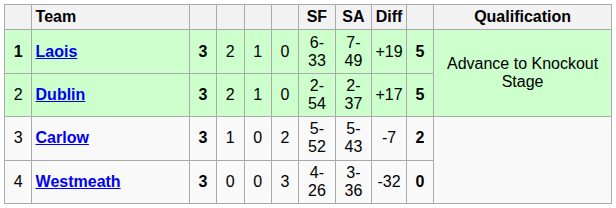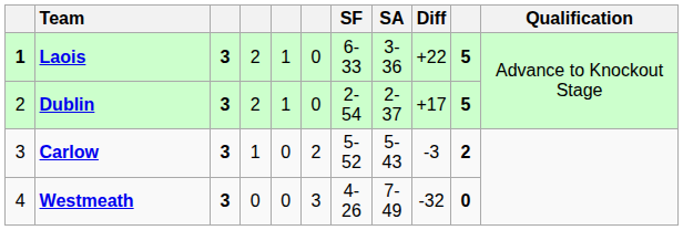 <table class="wikitable" style="text-align:center">
 <tr>
 <th width="20"></th>
 <th width="150" style="text-align:left;">Team</th>
 <th width="20"></th>
 <th width="20"></th>
 <th width="20"></th>
 <th width="20"></th>
 <th>SF</th>
 <th>SA</th>
 <th>Diff</th>
 <th width="20"></th>
 <th>Qualification</th>
 </tr>
 <tr style="background:#ccffcc">
 <td><strong>1</strong></td>
 <td align="left"> <a href='#'><strong>Laois</strong></a></td>
 <td><strong>3</strong></td>
 <td>2</td>
 <td>1</td>
 <td>0</td>
 <td>6-33</td>
-<td>7-49</td>
-<td>+19</td>
+<td>3-36</td>
+<td>+22</td>
 <td><strong>5</strong></td>
 <td rowspan="2">Advance to Knockout Stage</td>
 </tr>
 <tr style="background:#ccffcc">
 <td>2</td>
 <td align="left"> <a href='#'><strong>Dublin</strong></a></td>
 <td><strong>3</strong></td>
 <td>2</td>
 <td>1</td>
 <td>0</td>
 <td>2-54</td>
 <td>2-37</td>
 <td>+17</td>
 <td><strong>5</strong></td>
 </tr>
 <tr>
 <td>3</td>
 <td align="left"><strong> <a href='#'>Carlow</a></strong></td>
 <td><strong>3</strong></td>
 <td>1</td>
 <td>0</td>
 <td>2</td>
 <td>5-52</td>
 <td>5-43</td>
-<td>-7</td>
+<td>-3</td>
 <td><strong>2</strong></td>
 <td rowspan="2"></td>
 </tr>
 <tr>
 <td>4</td>
 <td align="left"> <strong><a href='#'>Westmeath</a></strong></td>
 <td><strong>3</strong></td>
 <td>0</td>
 <td>0</td>
 <td>3</td>
 <td>4-26</td>
-<td>3-36</td>
+<td>7-49</td>
 <td>-32</td>
 <td><strong>0</strong></td>
 </tr>
 </table>
